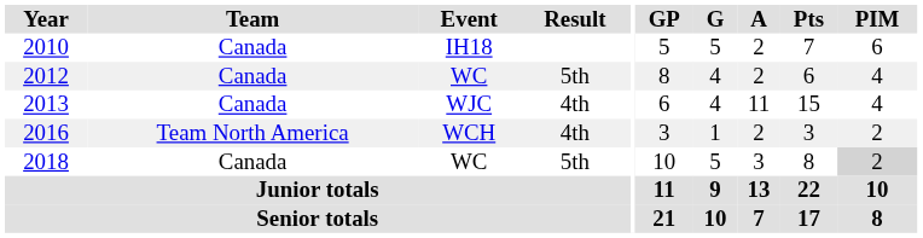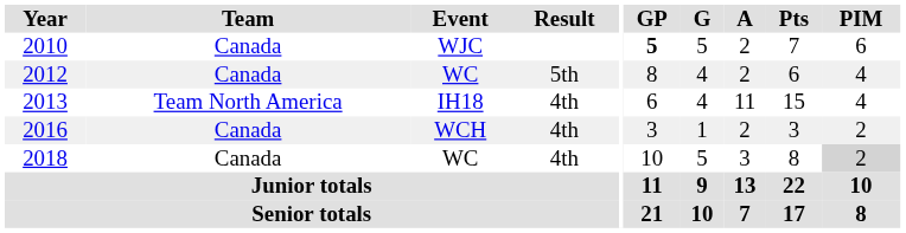 <table border="0" cellpadding="1" cellspacing="0" ID="Table3" style="text-align:center; width:40em">
 <tr ALIGN="centre" bgcolor="#e0e0e0">
 <th>Year</th>
 <th>Team</th>
 <th>Event</th>
 <th>Result</th>
 <th rowspan="99" bgcolor="#ffffff"></th>
 <th>GP</th>
 <th>G</th>
 <th>A</th>
 <th>Pts</th>
 <th>PIM</th>
 </tr>
 <tr>
 <td><a href='#'>2010</a></td>
 <td><a href='#'>Canada</a></td>
-<td><a href='#'>IH18</a></td>
+<td><a href='#'>WJC</a></td>
 <td></td>
-<td>5</td>
+<td><strong>5</strong></td>
 <td>5</td>
 <td>2</td>
 <td>7</td>
 <td>6</td>
 </tr>
 <tr bgcolor="#f0f0f0">
 <td><a href='#'>2012</a></td>
 <td><a href='#'>Canada</a></td>
 <td><a href='#'>WC</a></td>
 <td>5th</td>
 <td>8</td>
 <td>4</td>
 <td>2</td>
 <td>6</td>
 <td>4</td>
 </tr>
 <tr>
 <td><a href='#'>2013</a></td>
-<td><a href='#'>Canada</a></td>
-<td><a href='#'>WJC</a></td>
+<td><a href='#'>Team North America</a></td>
+<td><a href='#'>IH18</a></td>
 <td>4th</td>
 <td>6</td>
 <td>4</td>
 <td>11</td>
 <td>15</td>
 <td>4</td>
 </tr>
 <tr ALIGN="centre" bgcolor="#f0f0f0">
 <td><a href='#'>2016</a></td>
-<td><a href='#'>Team North America</a></td>
+<td><a href='#'>Canada</a></td>
 <td><a href='#'>WCH</a></td>
 <td>4th</td>
 <td>3</td>
 <td>1</td>
 <td>2</td>
 <td>3</td>
 <td>2</td>
 </tr>
 <tr ALIGN="centre">
 <td><a href='#'>2018</a></td>
 <td>Canada</td>
 <td>WC</td>
-<td>5th</td>
+<td>4th</td>
 <td>10</td>
 <td>5</td>
 <td>3</td>
 <td>8</td>
 <td style="background: lightgrey;">2</td>
 </tr>
 <tr ALIGN="centre" bgcolor="#e0e0e0">
 <th colspan=4>Junior totals</th>
 <th>11</th>
 <th>9</th>
 <th>13</th>
 <th>22</th>
 <th>10</th>
 </tr>
 <tr ALIGN="centre" bgcolor="#e0e0e0">
 <th colspan=4>Senior totals</th>
 <th>21</th>
 <th>10</th>
 <th>7</th>
 <th>17</th>
 <th>8</th>
 </tr>
 </table>
